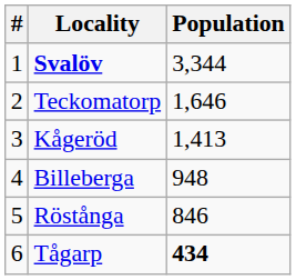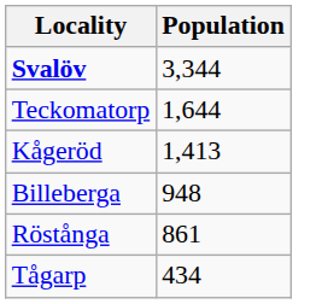 <table class="wikitable">
 <tr>
-<th>#</th>
 <th>Locality</th>
 <th>Population</th>
 </tr>
 <tr>
-<td>1</td>
 <td><strong><a href='#'>Svalöv</a></strong></td>
 <td>3,344</td>
 </tr>
 <tr>
-<td>2</td>
 <td><a href='#'>Teckomatorp</a></td>
-<td>1,646</td>
+<td>1,644</td>
 </tr>
 <tr>
-<td>3</td>
 <td><a href='#'>Kågeröd</a></td>
 <td>1,413</td>
 </tr>
 <tr>
-<td>4</td>
 <td><a href='#'>Billeberga</a></td>
 <td>948</td>
 </tr>
 <tr>
-<td>5</td>
 <td><a href='#'>Röstånga</a></td>
-<td>846</td>
+<td>861</td>
 </tr>
 <tr>
-<td>6</td>
 <td><a href='#'>Tågarp</a></td>
-<td><strong>434</strong></td>
+<td>434</td>
 </tr>
 </table>
